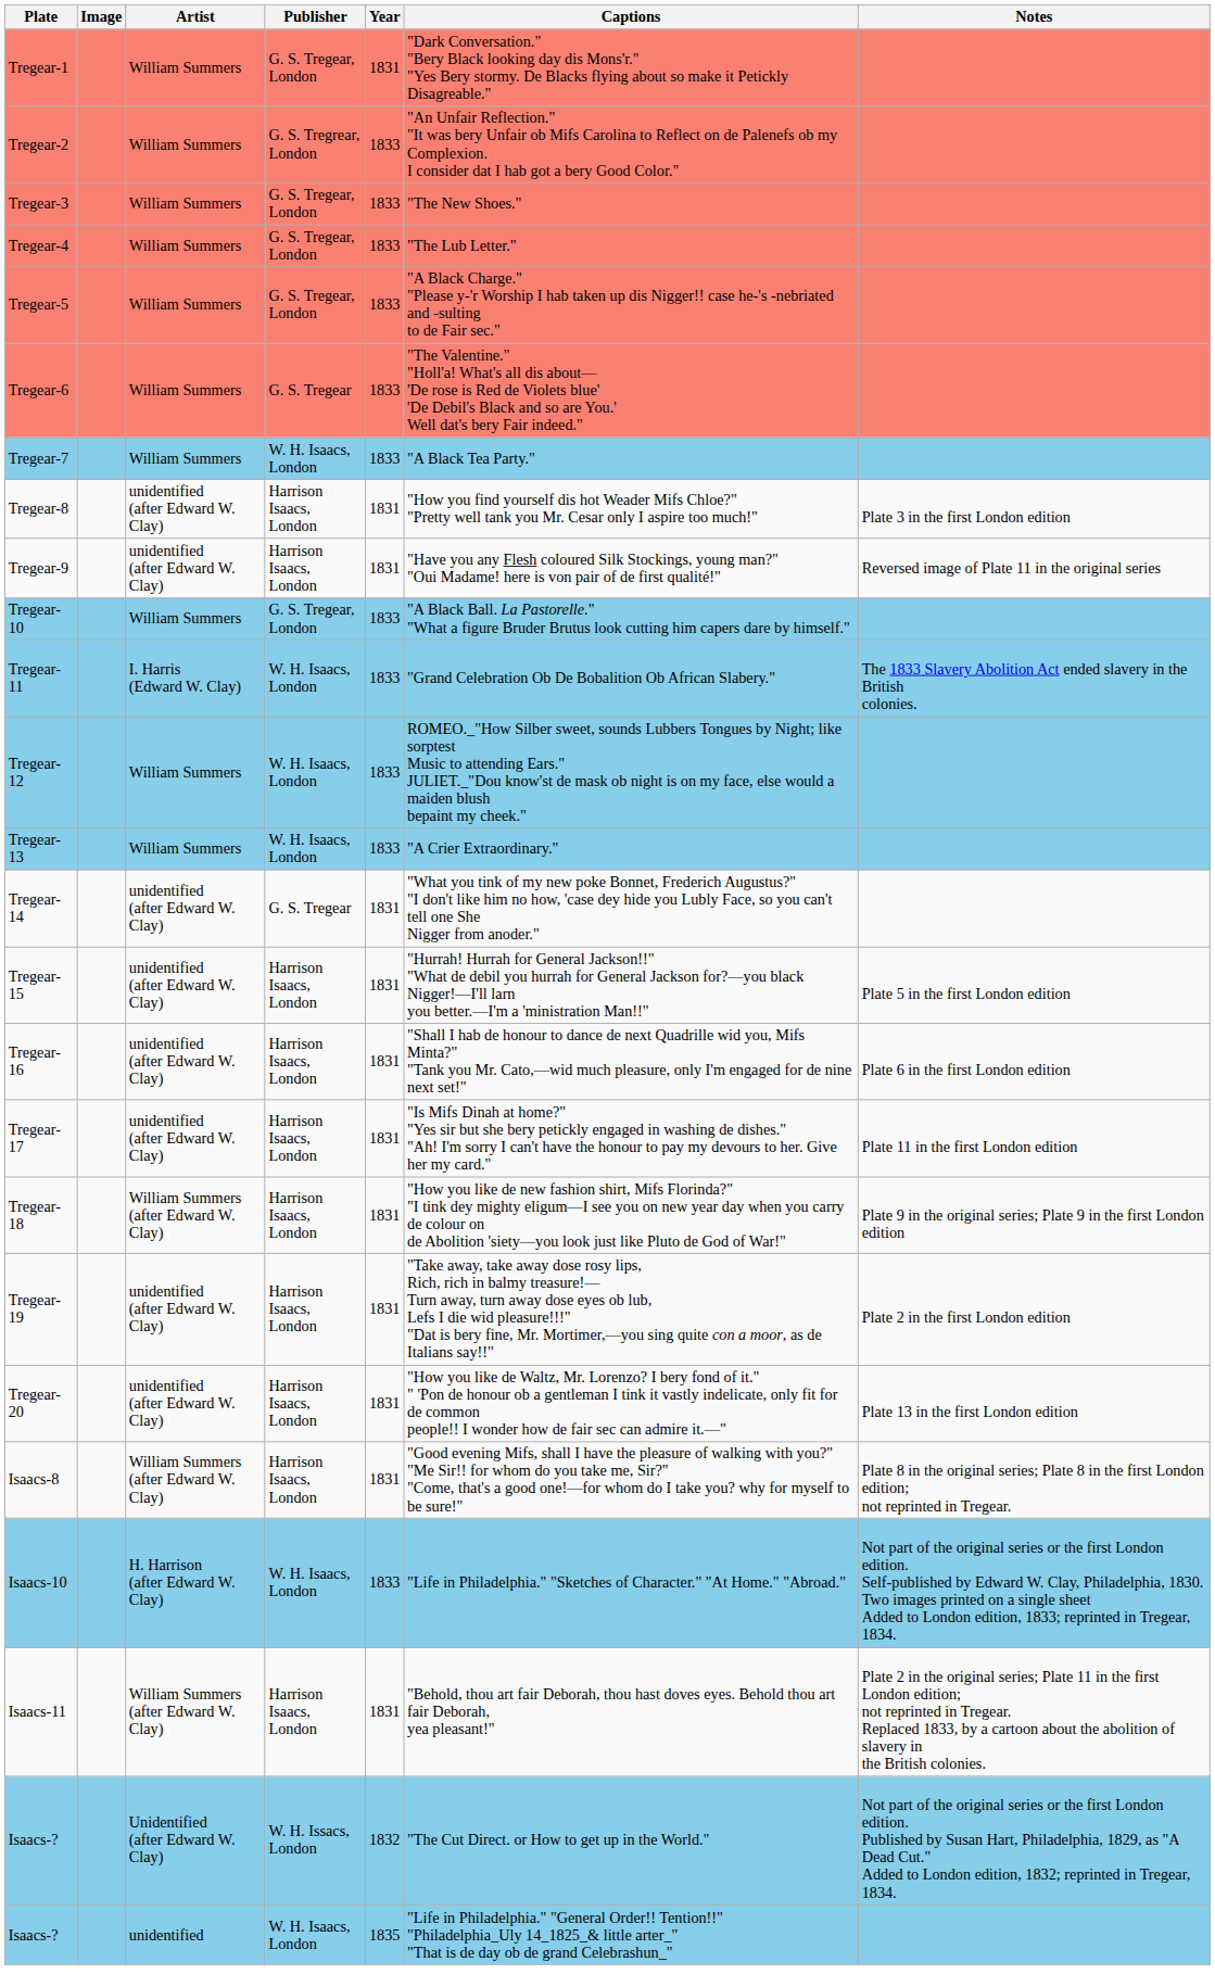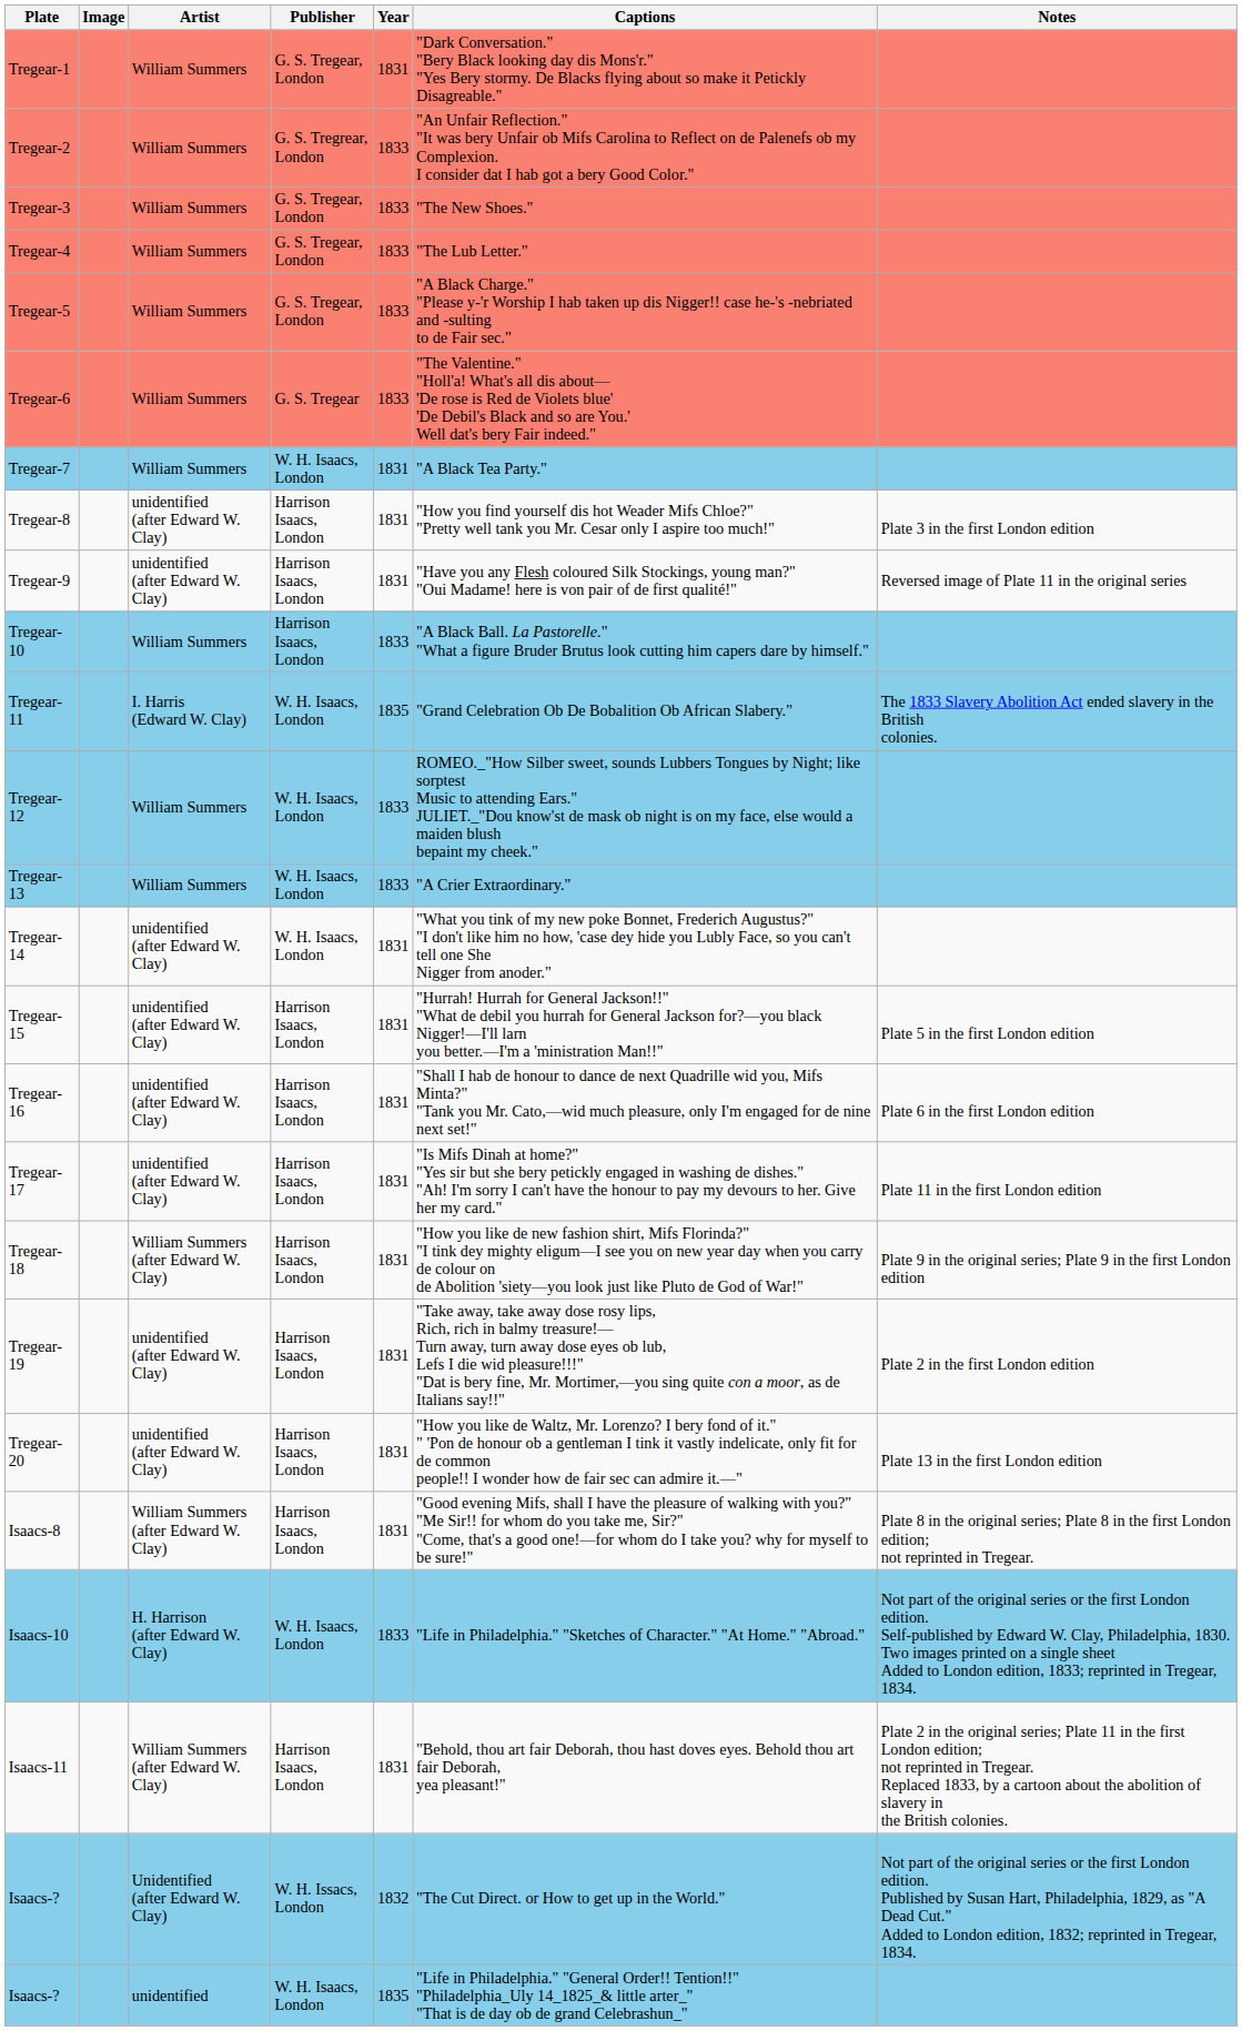 <table class="wikitable sortable">
 <tr>
 <th>Plate</th>
 <th>Image</th>
 <th>Artist</th>
 <th>Publisher</th>
 <th>Year</th>
 <th>Captions</th>
 <th>Notes</th>
 </tr>
 <tr style="background:#FA8072">
 <td>Tregear-1</td>
 <td></td>
 <td>William Summers</td>
 <td>G. S. Tregear,<br>London</td>
 <td>1831</td>
 <td>"Dark Conversation."<br>"Bery Black looking day dis Mons'r."<br>"Yes Bery stormy. De Blacks flying about so make it Petickly Disagreable."</td>
 <td></td>
 </tr>
 <tr style="background:#FA8072">
 <td>Tregear-2</td>
 <td></td>
 <td>William Summers</td>
 <td>G. S. Tregrear,<br>London</td>
 <td>1833</td>
 <td>"An Unfair Reflection."<br>"It was bery Unfair ob Mifs Carolina to Reflect on de Palenefs ob my Complexion.<br>I consider dat I hab got a bery Good Color."</td>
 <td></td>
 </tr>
 <tr style="background:#FA8072">
 <td>Tregear-3</td>
 <td></td>
 <td>William Summers</td>
 <td>G. S. Tregear,<br>London</td>
 <td>1833</td>
 <td>"The New Shoes."</td>
 <td></td>
 </tr>
 <tr style="background:#FA8072">
 <td>Tregear-4</td>
 <td></td>
 <td>William Summers</td>
 <td>G. S. Tregear,<br>London</td>
 <td>1833</td>
 <td>"The Lub Letter."</td>
 <td></td>
 </tr>
 <tr style="background:#FA8072">
 <td>Tregear-5</td>
 <td></td>
 <td>William Summers</td>
 <td>G. S. Tregear,<br>London</td>
 <td>1833</td>
 <td>"A Black Charge."<br>"Please y-'r Worship I hab taken up dis Nigger!! case he-'s -nebriated and -sulting<br>to de Fair sec."</td>
 <td></td>
 </tr>
 <tr style="background:#FA8072">
 <td>Tregear-6</td>
 <td></td>
 <td>William Summers</td>
 <td>G. S. Tregear</td>
 <td>1833</td>
 <td>"The Valentine."<br>"Holl'a! What's all dis about—<br>'De rose is Red de Violets blue'<br>'De Debil's Black and so are You.'<br>Well dat's bery Fair indeed."</td>
 <td></td>
 </tr>
 <tr style="background:#87CEEB">
 <td>Tregear-7</td>
 <td></td>
 <td>William Summers</td>
 <td>W. H. Isaacs,<br>London</td>
-<td>1833</td>
+<td>1831</td>
 <td>"A Black Tea Party."</td>
 <td></td>
 </tr>
 <tr>
 <td>Tregear-8</td>
 <td></td>
 <td>unidentified<br>(after Edward W. Clay)</td>
 <td>Harrison Isaacs,<br>London</td>
 <td>1831</td>
 <td>"How you find yourself dis hot Weader Mifs Chloe?"<br>"Pretty well tank you Mr. Cesar only I aspire too much!"</td>
 <td><br>Plate 3 in the first London edition</td>
 </tr>
 <tr>
 <td>Tregear-9</td>
 <td></td>
 <td>unidentified<br>(after Edward W. Clay)</td>
 <td>Harrison Isaacs,<br>London</td>
 <td>1831</td>
 <td>"Have you any <u>Flesh</u> coloured Silk Stockings, young man?"<br>"Oui Madame! here is von pair of de first qualité!"</td>
 <td>Reversed image of Plate 11 in the original series<br></td>
 </tr>
 <tr style="background:#87CEEB">
 <td>Tregear-10</td>
 <td></td>
 <td>William Summers</td>
-<td>G. S. Tregear,<br>London</td>
+<td>Harrison Isaacs,<br>London</td>
 <td>1833</td>
 <td>"A Black Ball. <em>La Pastorelle.</em>"<br>"What a figure Bruder Brutus look cutting him capers dare by himself."</td>
 <td></td>
 </tr>
 <tr style="background:#87CEEB">
 <td>Tregear-11</td>
 <td></td>
 <td>I. Harris<br>(Edward W. Clay)</td>
 <td>W. H. Isaacs,<br>London</td>
-<td>1833</td>
+<td>1835</td>
 <td>"Grand Celebration Ob De Bobalition Ob African Slabery."</td>
 <td><br>The <a href='#'>1833 Slavery Abolition Act</a> ended slavery in the British<br>colonies.</td>
 </tr>
 <tr style="background:#87CEEB">
 <td>Tregear-12</td>
 <td></td>
 <td>William Summers</td>
 <td>W. H. Isaacs,<br>London</td>
 <td>1833</td>
 <td>ROMEO._"How Silber sweet, sounds Lubbers Tongues by Night; like sorptest<br>Music to attending Ears."<br>JULIET._"Dou know'st de mask ob night is on my face, else would a maiden blush<br>bepaint my cheek."</td>
 <td></td>
 </tr>
 <tr style="background:#87CEEB">
 <td>Tregear-13</td>
 <td></td>
 <td>William Summers</td>
 <td>W. H. Isaacs,<br>London</td>
 <td>1833</td>
 <td>"A Crier Extraordinary."</td>
 <td></td>
 </tr>
 <tr>
 <td>Tregear-14</td>
 <td></td>
 <td>unidentified<br>(after Edward W. Clay)</td>
-<td>G. S. Tregear</td>
+<td>W. H. Isaacs,<br>London</td>
 <td>1831</td>
 <td>"What you tink of my new poke Bonnet, Frederich Augustus?"<br>"I don't like him no how, 'case dey hide you Lubly Face, so you can't tell one She<br>Nigger from anoder."</td>
 <td></td>
 </tr>
 <tr>
 <td>Tregear-15</td>
 <td></td>
 <td>unidentified<br>(after Edward W. Clay)</td>
 <td>Harrison Isaacs,<br>London</td>
 <td>1831</td>
 <td>"Hurrah! Hurrah for General Jackson!!"<br>"What de debil you hurrah for General Jackson for?—you black Nigger!—I'll larn<br>you better.—I'm a 'ministration Man!!"</td>
 <td><br>Plate 5 in the first London edition</td>
 </tr>
 <tr>
 <td>Tregear-16</td>
 <td></td>
 <td>unidentified<br>(after Edward W. Clay)</td>
 <td>Harrison Isaacs,<br>London</td>
 <td>1831</td>
 <td>"Shall I hab de honour to dance de next Quadrille wid you, Mifs Minta?"<br>"Tank you Mr. Cato,—wid much pleasure, only I'm engaged for de nine next set!"</td>
 <td><br>Plate 6 in the first London edition</td>
 </tr>
 <tr>
 <td>Tregear-17</td>
 <td></td>
 <td>unidentified<br>(after Edward W. Clay)</td>
 <td>Harrison Isaacs,<br>London</td>
 <td>1831</td>
 <td>"Is Mifs Dinah at home?"<br>"Yes sir but she bery petickly engaged in washing de dishes."<br>"Ah! I'm sorry I can't have the honour to pay my devours to her. Give her my card."</td>
 <td><br>Plate 11 in the first London edition</td>
 </tr>
 <tr>
 <td>Tregear-18</td>
 <td></td>
 <td>William Summers<br>(after Edward W. Clay)</td>
 <td>Harrison Isaacs,<br>London</td>
 <td>1831</td>
 <td>"How you like de new fashion shirt, Mifs Florinda?"<br>"I tink dey mighty eligum—I see you on new year day when you carry de colour on<br>de Abolition 'siety—you look just like Pluto de God of War!"</td>
 <td><br>Plate 9 in the original series; Plate 9 in the first London edition</td>
 </tr>
 <tr>
 <td>Tregear-19</td>
 <td></td>
 <td>unidentified<br>(after Edward W. Clay)</td>
 <td>Harrison Isaacs,<br>London</td>
 <td>1831</td>
 <td>"Take away, take away dose rosy lips,<br>Rich, rich in balmy treasure!—<br>Turn away, turn away dose eyes ob lub,<br>Lefs I die wid pleasure!!!"<br>"Dat is bery fine, Mr. Mortimer,—you sing quite <em>con a moor</em>, as de Italians say!!"</td>
 <td><br>Plate 2 in the first London edition</td>
 </tr>
 <tr>
 <td>Tregear-20</td>
 <td></td>
 <td>unidentified<br>(after Edward W. Clay)</td>
 <td>Harrison Isaacs,<br>London</td>
 <td>1831</td>
 <td>"How you like de Waltz, Mr. Lorenzo? I bery fond of it."<br>" 'Pon de honour ob a gentleman I tink it vastly indelicate, only fit for de common<br>people!! I wonder how de fair sec can admire it.—"</td>
 <td><br>Plate 13 in the first London edition</td>
 </tr>
 <tr>
 <td>Isaacs-8</td>
 <td></td>
 <td>William Summers<br>(after Edward W. Clay)</td>
 <td>Harrison Isaacs,<br>London</td>
 <td>1831</td>
 <td>"Good evening Mifs, shall I have the pleasure of walking with you?"<br>"Me Sir!! for whom do you take me, Sir?"<br>"Come, that's a good one!—for whom do I take you? why for myself to be sure!"</td>
 <td><br>Plate 8 in the original series; Plate 8 in the first London edition;<br>not reprinted in Tregear.</td>
 </tr>
 <tr style="background:#87CEEB">
 <td>Isaacs-10</td>
 <td></td>
 <td>H. Harrison<br>(after Edward W. Clay)</td>
 <td>W. H. Isaacs,<br>London</td>
 <td>1833</td>
 <td>"Life in Philadelphia." "Sketches of Character." "At Home." "Abroad."</td>
 <td><br>Not part of the original series or the first London edition.<br>Self-published by Edward W. Clay, Philadelphia, 1830.<br>Two images printed on a single sheet<br>Added to London edition, 1833; reprinted in Tregear, 1834.</td>
 </tr>
 <tr>
 <td>Isaacs-11</td>
 <td></td>
 <td>William Summers<br>(after Edward W. Clay)</td>
 <td>Harrison Isaacs,<br>London</td>
 <td>1831</td>
 <td>"Behold, thou art fair Deborah, thou hast doves eyes. Behold thou art fair Deborah,<br>yea pleasant!"</td>
 <td><br>Plate 2 in the original series; Plate 11 in the first London edition;<br>not reprinted in Tregear.<br>Replaced 1833, by a cartoon about the abolition of slavery in<br>the British colonies.</td>
 </tr>
 <tr style="background:#87CEEB">
 <td>Isaacs-?</td>
 <td></td>
 <td>Unidentified<br>(after Edward W. Clay)</td>
 <td>W. H. Issacs,<br>London</td>
 <td>1832</td>
 <td>"The Cut Direct. or How to get up in the World."</td>
 <td><br>Not part of the original series or the first London edition.<br>Published by Susan Hart, Philadelphia, 1829, as "A Dead Cut."<br>Added to London edition, 1832; reprinted in Tregear, 1834.</td>
 </tr>
 <tr style="background:#87CEEB">
 <td>Isaacs-?</td>
 <td></td>
 <td>unidentified</td>
 <td>W. H. Isaacs,<br>London</td>
 <td>1835</td>
 <td>"Life in Philadelphia." "General Order!! Tention!!"<br>"Philadelphia_Uly 14_1825_& little arter_"<br>"That is de day ob de grand Celebrashun_"</td>
 <td></td>
 </tr>
 </table>
